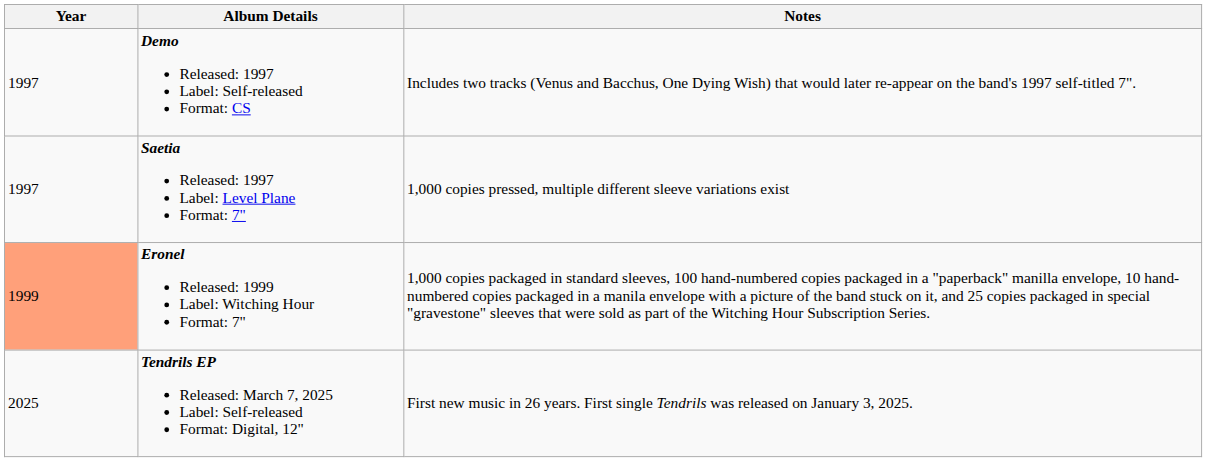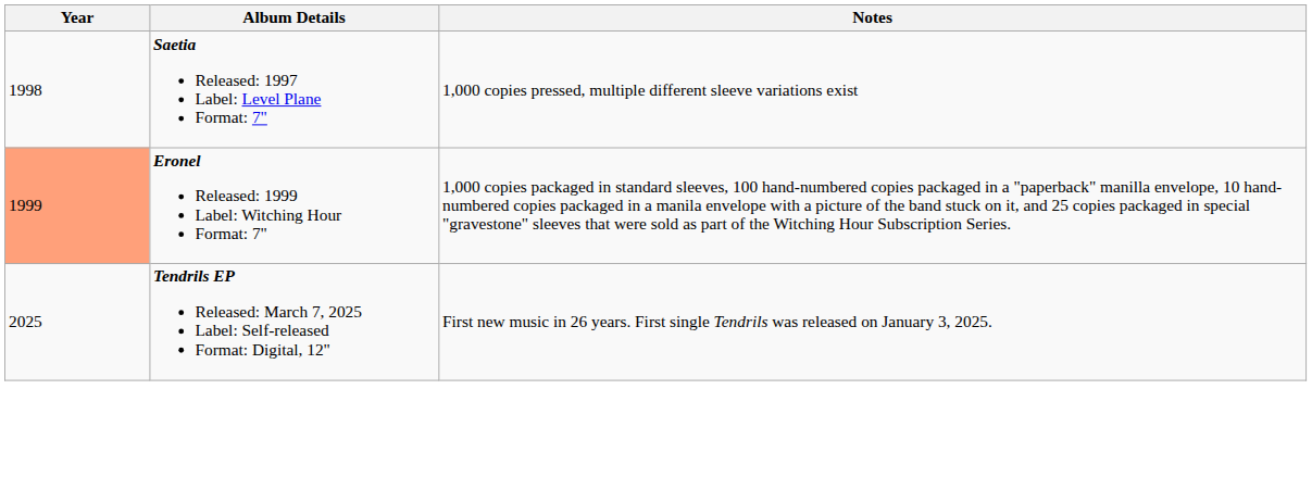 <table class ="wikitable">
 <tr>
 <th style="width: 5%">Year</th>
 <th style="width:10%">Album Details</th>
 <th style="width:30%">Notes</th>
 </tr>
 <tr>
-<td>1997</td>
-<td><strong><em>Demo</em></strong><br><ul><li>Released: 1997</li><li>Label: Self-released</li><li>Format: <a href='#'>CS</a></li></ul></td>
-<td>Includes two tracks (Venus and Bacchus, One Dying Wish) that would later re-appear on the band's 1997 self-titled 7".</td>
-</tr>
-<tr>
-<td>1997</td>
+<td>1998</td>
 <td><strong><em>Saetia</em></strong><br><ul><li>Released: 1997</li><li>Label: <a href='#'>Level Plane</a></li><li>Format: <a href='#'>7"</a></li></ul></td>
 <td>1,000 copies pressed, multiple different sleeve variations exist</td>
 </tr>
 <tr>
 <td style="background: lightsalmon;">1999</td>
 <td><strong><em>Eronel</em></strong><br><ul><li>Released: 1999</li><li>Label: Witching Hour</li><li>Format: 7"</li></ul></td>
 <td>1,000 copies packaged in standard sleeves, 100 hand-numbered copies packaged in a "paperback" manilla envelope, 10 hand-numbered copies packaged in a manila envelope with a picture of the band stuck on it, and 25 copies packaged in special "gravestone" sleeves that were sold as part of the Witching Hour Subscription Series.</td>
 </tr>
 <tr>
 <td>2025</td>
 <td><strong><em>Tendrils EP</em></strong><br><ul><li>Released: March 7, 2025</li><li>Label: Self-released</li><li>Format: Digital, 12"</li></ul></td>
 <td>First new music in 26 years. First single <em>Tendrils</em> was released on January 3, 2025.</td>
 </tr>
 </table>
